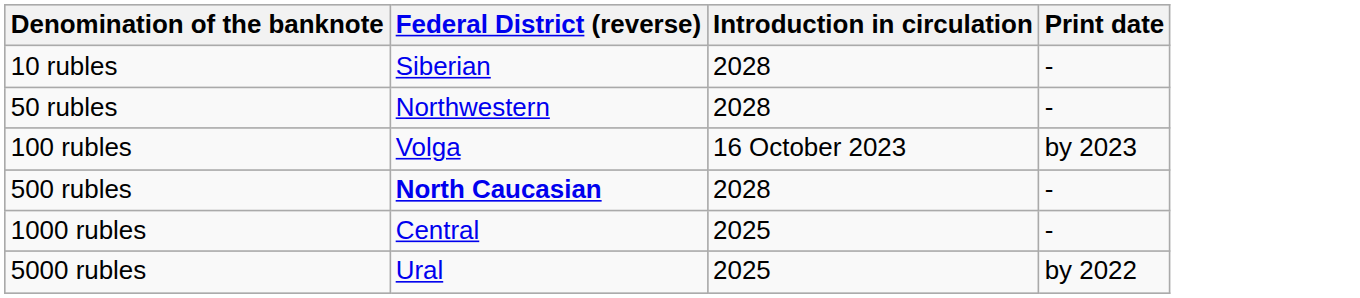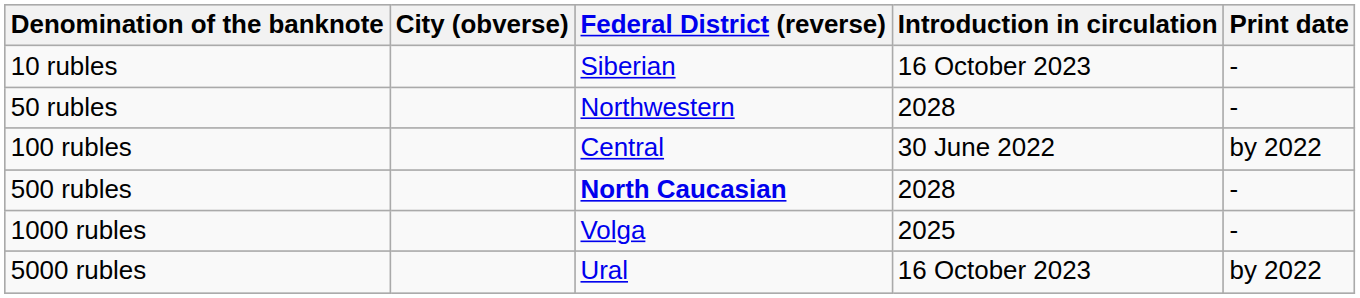 <table class="wikitable">
 <tr>
 <th>Denomination of the banknote</th>
+<th>City (obverse)</th>
 <th><a href='#'>Federal District</a> (reverse)</th>
 <th>Introduction in circulation</th>
 <th>Print date</th>
 </tr>
 <tr>
 <td>10 rubles</td>
+<td></td>
 <td><a href='#'>Siberian</a></td>
-<td>2028</td>
+<td>16 October 2023</td>
 <td>-</td>
 </tr>
 <tr>
 <td>50 rubles</td>
+<td></td>
 <td><a href='#'>Northwestern</a></td>
 <td>2028</td>
 <td>-</td>
 </tr>
 <tr>
 <td>100 rubles</td>
-<td><a href='#'>Volga</a></td>
-<td>16 October 2023</td>
-<td>by 2023</td>
+<td></td>
+<td><a href='#'>Central</a></td>
+<td>30 June 2022</td>
+<td>by 2022</td>
 </tr>
 <tr>
 <td>500 rubles</td>
+<td></td>
 <td><strong><a href='#'>North Caucasian</a></strong></td>
 <td>2028</td>
 <td>-</td>
 </tr>
 <tr>
 <td>1000 rubles</td>
-<td><a href='#'>Central</a></td>
+<td></td>
+<td><a href='#'>Volga</a></td>
 <td>2025</td>
 <td>-</td>
 </tr>
 <tr>
 <td>5000 rubles</td>
+<td></td>
 <td><a href='#'>Ural</a></td>
-<td>2025</td>
+<td>16 October 2023</td>
 <td>by 2022</td>
 </tr>
 </table>
